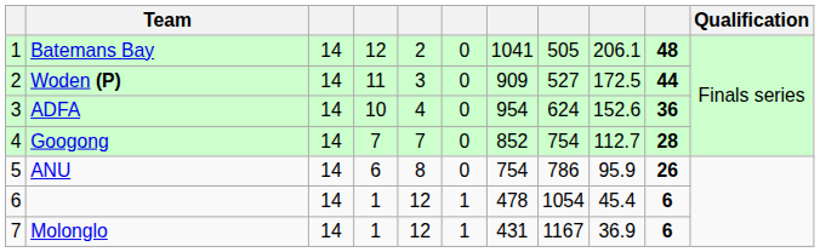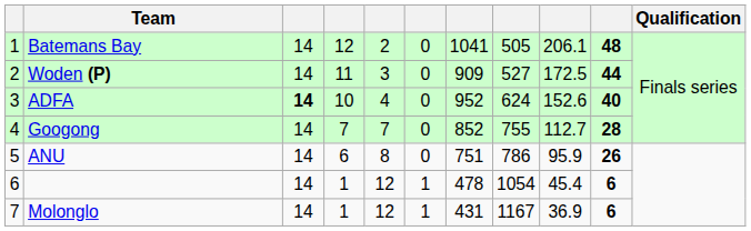 <table class="wikitable" style="text-align:center; margin-bottom:0">
 <tr>
 <th style="width:10px"></th>
 <th style="width:35%;">Team</th>
 <th style="width:30px;"></th>
 <th style="width:30px;"></th>
 <th style="width:30px;"></th>
 <th style="width:30px;"></th>
 <th style="width:30px;"></th>
 <th style="width:30px;"></th>
 <th style="width:30px;"></th>
 <th style="width:30px;"></th>
 <th>Qualification</th>
 </tr>
 <tr style="background:#ccffcc;">
 <td>1</td>
 <td style="text-align:left;"><a href='#'>Batemans Bay</a></td>
 <td>14</td>
 <td>12</td>
 <td>2</td>
 <td>0</td>
 <td>1041</td>
 <td>505</td>
 <td>206.1</td>
 <td><strong>48</strong></td>
 <td rowspan=4>Finals series</td>
 </tr>
 <tr style="background:#ccffcc;">
 <td>2</td>
 <td style="text-align:left;"><a href='#'>Woden</a> <strong>(P)</strong></td>
 <td>14</td>
 <td>11</td>
 <td>3</td>
 <td>0</td>
 <td>909</td>
 <td>527</td>
 <td>172.5</td>
 <td><strong>44</strong></td>
 </tr>
 <tr style="background:#ccffcc;">
 <td>3</td>
 <td style="text-align:left;"><a href='#'>ADFA</a></td>
-<td>14</td>
+<td><strong>14</strong></td>
 <td>10</td>
 <td>4</td>
 <td>0</td>
-<td>954</td>
+<td>952</td>
 <td>624</td>
 <td>152.6</td>
-<td><strong>36</strong></td>
+<td><strong>40</strong></td>
 </tr>
 <tr style="background:#ccffcc;">
 <td>4</td>
 <td style="text-align:left;"><a href='#'>Googong</a></td>
 <td>14</td>
 <td>7</td>
 <td>7</td>
 <td>0</td>
 <td>852</td>
-<td>754</td>
+<td>755</td>
 <td>112.7</td>
 <td><strong>28</strong></td>
 </tr>
 <tr>
 <td>5</td>
 <td style="text-align:left;"><a href='#'>ANU</a></td>
 <td>14</td>
 <td>6</td>
 <td>8</td>
 <td>0</td>
-<td>754</td>
+<td>751</td>
 <td>786</td>
 <td>95.9</td>
 <td><strong>26</strong></td>
 </tr>
 <tr>
 <td>6</td>
 <td style="text-align:left;"></td>
 <td>14</td>
 <td>1</td>
 <td>12</td>
 <td>1</td>
 <td>478</td>
 <td>1054</td>
 <td>45.4</td>
 <td><strong>6</strong></td>
 </tr>
 <tr>
 <td>7</td>
 <td style="text-align:left;"><a href='#'>Molonglo</a></td>
 <td>14</td>
 <td>1</td>
 <td>12</td>
 <td>1</td>
 <td>431</td>
 <td>1167</td>
 <td>36.9</td>
 <td><strong>6</strong></td>
 </tr>
 </table>
